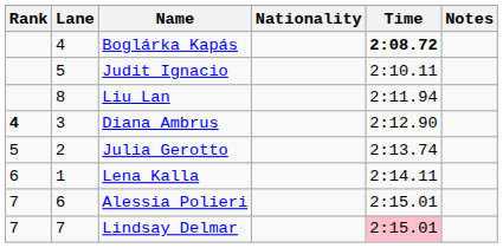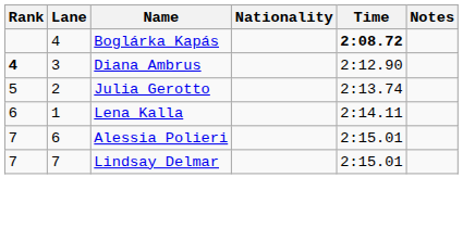 <table class="wikitable">
 <tr>
 <th>Rank</th>
 <th>Lane</th>
 <th>Name</th>
 <th>Nationality</th>
 <th>Time</th>
 <th>Notes</th>
 </tr>
 <tr>
 <td></td>
 <td>4</td>
 <td><a href='#'>Boglárka Kapás</a></td>
 <td></td>
 <td><strong>2:08.72</strong></td>
-<td></td>
-</tr>
-<tr>
-<td></td>
-<td>5</td>
-<td><a href='#'>Judit Ignacio</a></td>
-<td></td>
-<td>2:10.11</td>
-<td></td>
-</tr>
-<tr>
-<td></td>
-<td>8</td>
-<td><a href='#'>Liu Lan</a></td>
-<td></td>
-<td>2:11.94</td>
 <td></td>
 </tr>
 <tr>
 <td><strong>4</strong></td>
 <td>3</td>
 <td><a href='#'>Diana Ambrus</a></td>
 <td></td>
 <td>2:12.90</td>
 <td></td>
 </tr>
 <tr>
 <td>5</td>
 <td>2</td>
 <td><a href='#'>Julia Gerotto</a></td>
 <td></td>
 <td>2:13.74</td>
 <td></td>
 </tr>
 <tr>
 <td>6</td>
 <td>1</td>
 <td><a href='#'>Lena Kalla</a></td>
 <td></td>
 <td>2:14.11</td>
 <td></td>
 </tr>
 <tr>
 <td>7</td>
 <td>6</td>
 <td><a href='#'>Alessia Polieri</a></td>
 <td></td>
 <td>2:15.01</td>
 <td></td>
 </tr>
 <tr>
 <td>7</td>
 <td>7</td>
 <td><a href='#'>Lindsay Delmar</a></td>
 <td></td>
-<td style="background: pink;">2:15.01</td>
+<td>2:15.01</td>
 <td></td>
 </tr>
 </table>
